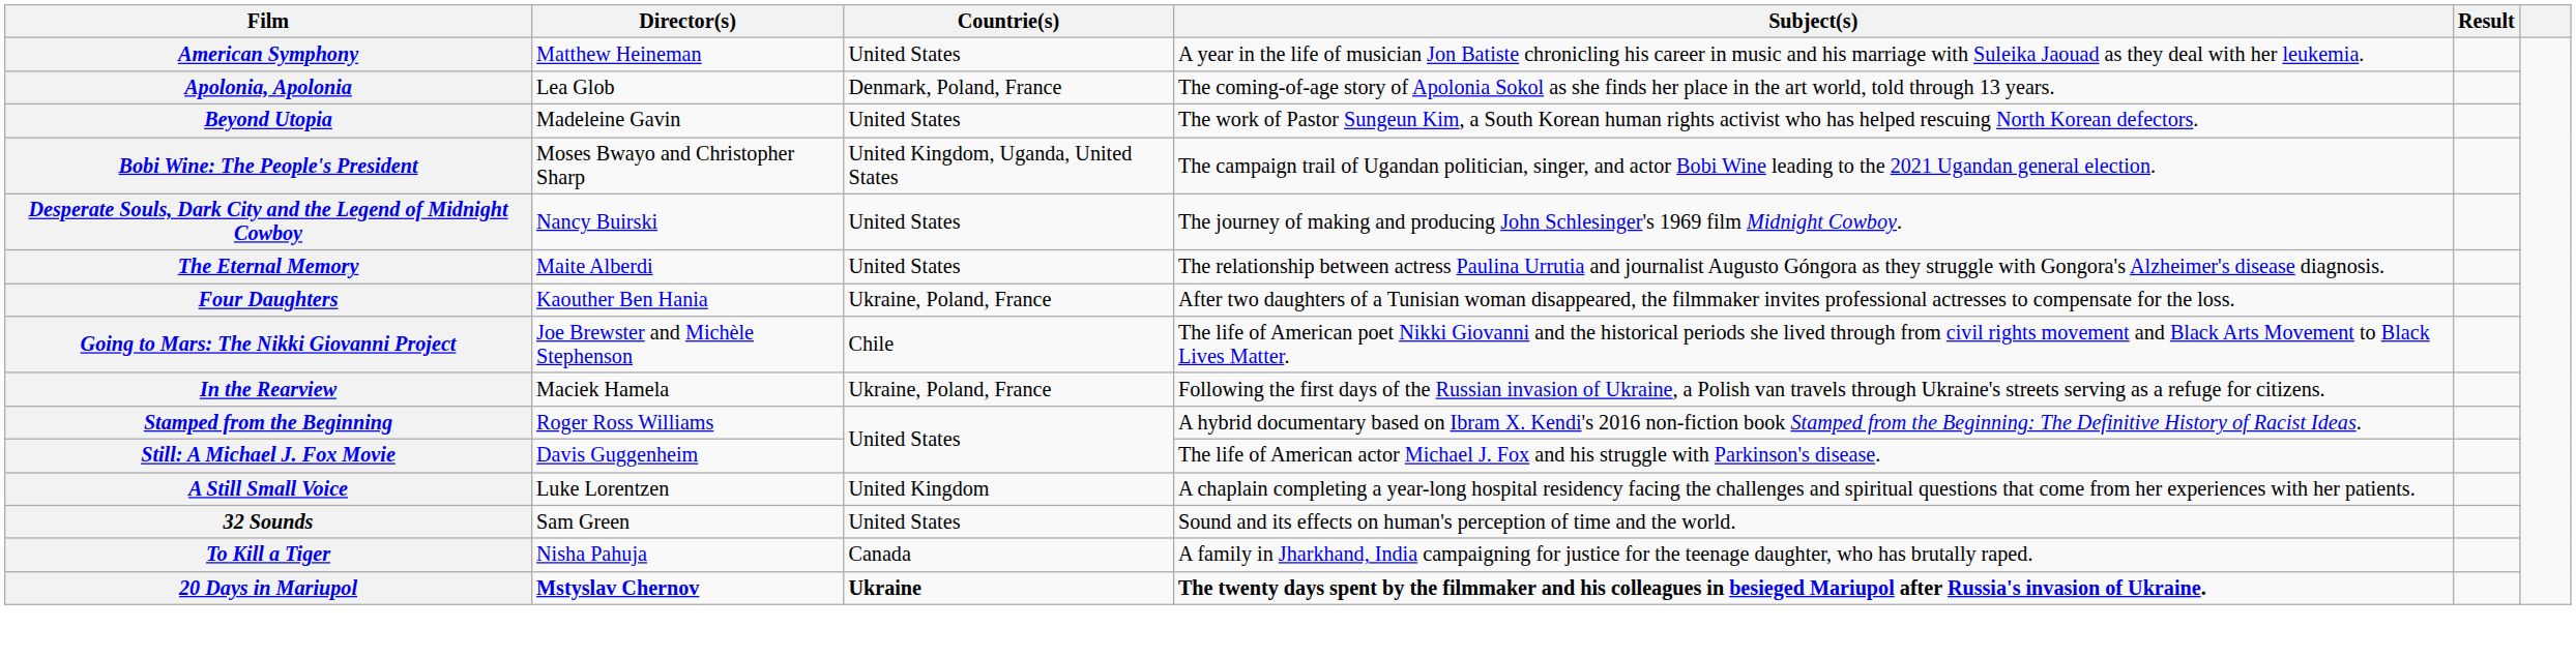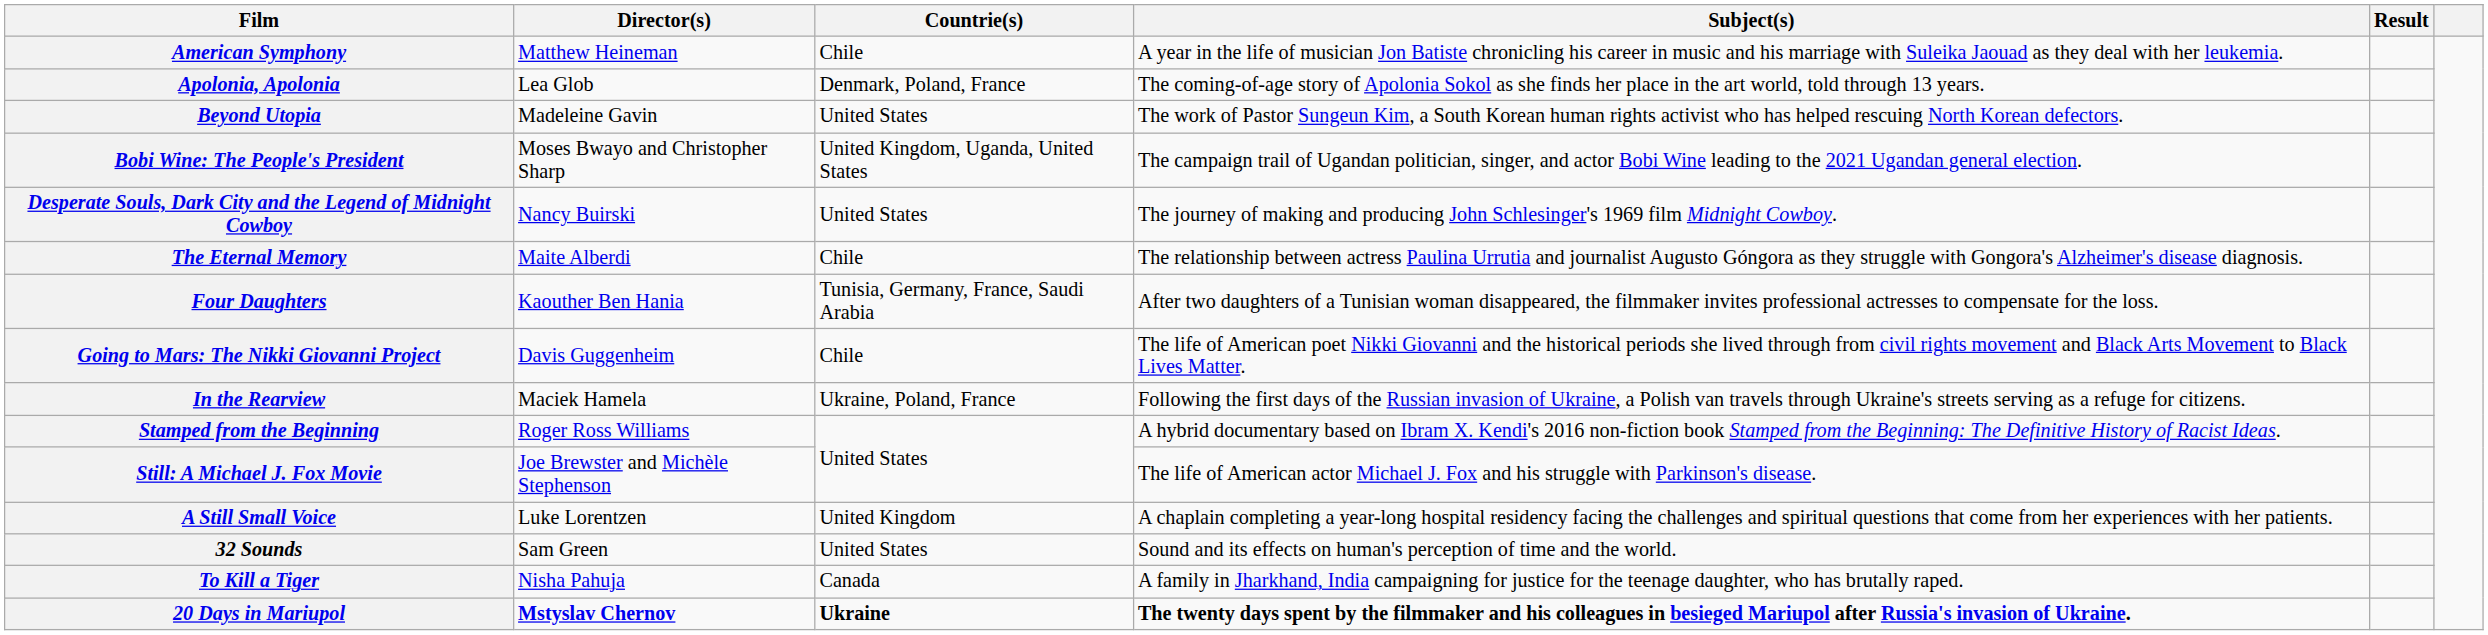 <table class="wikitable sortable plainrowheaders">
 <tr>
 <th scope="col">Film</th>
 <th scope="col">Director(s)</th>
 <th scope="col">Countrie(s)</th>
 <th scope="col">Subject(s)</th>
 <th scope="col">Result</th>
 <th scope="col" style="width:2%;"></th>
 </tr>
 <tr>
 <th scope="row"><em><a href='#'>American Symphony</a></em></th>
 <td><a href='#'>Matthew Heineman</a></td>
-<td>United States</td>
+<td>Chile</td>
 <td>A year in the life of musician <a href='#'>Jon Batiste</a> chronicling his career in music and his marriage with <a href='#'>Suleika Jaouad</a> as they deal with her <a href='#'>leukemia</a>.</td>
 <td></td>
 <td align="center" rowspan="15"></td>
 </tr>
 <tr>
 <th scope="row"><em><a href='#'>Apolonia, Apolonia</a></em></th>
 <td>Lea Glob</td>
 <td>Denmark, Poland, France</td>
 <td>The coming-of-age story of <a href='#'>Apolonia Sokol</a> as she finds her place in the art world, told through 13 years.</td>
 <td></td>
 </tr>
 <tr>
 <th scope="row"><em><a href='#'>Beyond Utopia</a></em></th>
 <td>Madeleine Gavin</td>
 <td>United States</td>
 <td>The work of Pastor <a href='#'>Sungeun Kim</a>, a South Korean human rights activist who has helped rescuing <a href='#'>North Korean defectors</a>.</td>
 <td></td>
 </tr>
 <tr>
 <th scope="row"><em><a href='#'>Bobi Wine: The People's President</a></em></th>
 <td>Moses Bwayo and Christopher Sharp</td>
 <td>United Kingdom, Uganda, United States</td>
 <td>The campaign trail of Ugandan politician, singer, and actor <a href='#'>Bobi Wine</a> leading to the <a href='#'>2021 Ugandan general election</a>.</td>
 <td></td>
 </tr>
 <tr>
 <th scope="row"><em><a href='#'>Desperate Souls, Dark City and the Legend of Midnight Cowboy</a></em></th>
 <td><a href='#'>Nancy Buirski</a></td>
 <td>United States</td>
 <td>The journey of making and producing <a href='#'>John Schlesinger</a>'s 1969 film <em><a href='#'>Midnight Cowboy</a></em>.</td>
 <td></td>
 </tr>
 <tr>
 <th scope="row"><em><a href='#'>The Eternal Memory</a></em></th>
 <td><a href='#'>Maite Alberdi</a></td>
-<td>United States</td>
+<td>Chile</td>
 <td>The relationship between actress <a href='#'>Paulina Urrutia</a> and journalist Augusto Góngora as they struggle with Gongora's <a href='#'>Alzheimer's disease</a> diagnosis.</td>
 <td></td>
 </tr>
 <tr>
 <th scope="row"><em><a href='#'>Four Daughters</a></em></th>
 <td><a href='#'>Kaouther Ben Hania</a></td>
-<td>Ukraine, Poland, France</td>
+<td>Tunisia, Germany, France, Saudi Arabia</td>
 <td>After two daughters of a Tunisian woman disappeared, the filmmaker invites professional actresses to compensate for the loss.</td>
 <td></td>
 </tr>
 <tr>
 <th scope="row"><em><a href='#'>Going to Mars: The Nikki Giovanni Project</a></em></th>
-<td><a href='#'>Joe Brewster</a> and <a href='#'>Michèle Stephenson</a></td>
+<td><a href='#'>Davis Guggenheim</a></td>
 <td>Chile</td>
 <td>The life of American poet <a href='#'>Nikki Giovanni</a> and the historical periods she lived through from <a href='#'>civil rights movement</a> and <a href='#'>Black Arts Movement</a> to <a href='#'>Black Lives Matter</a>.</td>
 <td></td>
 </tr>
 <tr>
 <th scope="row"><em><a href='#'>In the Rearview</a></em></th>
 <td>Maciek Hamela</td>
 <td>Ukraine, Poland, France</td>
 <td>Following the first days of the <a href='#'>Russian invasion of Ukraine</a>, a Polish van travels through Ukraine's streets serving as a refuge for citizens.</td>
 <td></td>
 </tr>
 <tr>
 <th scope="row"><em><a href='#'>Stamped from the Beginning</a></em></th>
 <td><a href='#'>Roger Ross Williams</a></td>
 <td rowspan="2">United States</td>
 <td>A hybrid documentary based on <a href='#'>Ibram X. Kendi</a>'s 2016 non-fiction book <em><a href='#'>Stamped from the Beginning: The Definitive History of Racist Ideas</a></em>.</td>
 <td></td>
 </tr>
 <tr>
 <th scope="row"><em><a href='#'>Still: A Michael J. Fox Movie</a></em></th>
-<td><a href='#'>Davis Guggenheim</a></td>
+<td><a href='#'>Joe Brewster</a> and <a href='#'>Michèle Stephenson</a></td>
 <td>The life of American actor <a href='#'>Michael J. Fox</a> and his struggle with <a href='#'>Parkinson's disease</a>.</td>
 <td></td>
 </tr>
 <tr>
 <th scope="row"><em><a href='#'>A Still Small Voice</a></em></th>
 <td>Luke Lorentzen</td>
 <td>United Kingdom</td>
 <td>A chaplain completing a year-long hospital residency facing the challenges and spiritual questions that come from her experiences with her patients.</td>
 <td></td>
 </tr>
 <tr>
 <th scope="row"><em>32 Sounds</em></th>
 <td>Sam Green</td>
 <td>United States</td>
 <td>Sound and its effects on human's perception of time and the world.</td>
 <td></td>
 </tr>
 <tr>
 <th scope="row"><em><a href='#'>To Kill a Tiger</a></em></th>
 <td><a href='#'>Nisha Pahuja</a></td>
 <td>Canada</td>
 <td>A family in <a href='#'>Jharkhand, India</a> campaigning for justice for the teenage daughter, who has brutally raped.</td>
 <td></td>
 </tr>
 <tr>
 <th scope="row"><strong><em><a href='#'>20 Days in Mariupol</a></em></strong></th>
 <td><strong><a href='#'>Mstyslav Chernov</a></strong></td>
 <td><strong>Ukraine</strong></td>
 <td><strong>The twenty days spent by the filmmaker and his colleagues in <a href='#'>besieged Mariupol</a> after <a href='#'>Russia's invasion of Ukraine</a>.</strong></td>
 <td></td>
 </tr>
 </table>
